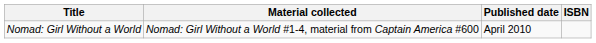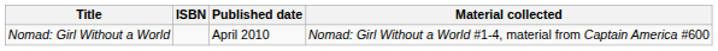 <table class="wikitable">
 <tr>
 <th>Title</th>
+<th>ISBN</th>
+<th>Published date</th>
 <th>Material collected</th>
-<th>Published date</th>
-<th>ISBN</th>
 </tr>
 <tr>
 <td><em>Nomad: Girl Without a World</em></td>
+<td></td>
+<td>April 2010</td>
 <td><em>Nomad: Girl Without a World</em> #1-4, material from <em>Captain America</em> #600</td>
-<td>April 2010</td>
-<td></td>
 </tr>
 </table>
